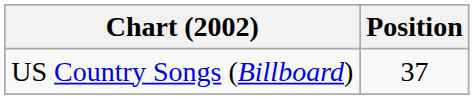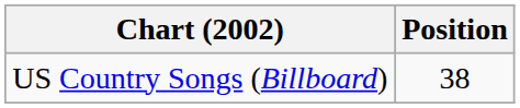 <table class="wikitable sortable">
 <tr>
 <th scope="col">Chart (2002)</th>
 <th scope="col">Position</th>
 </tr>
 <tr>
 <td>US <a href='#'>Country Songs</a> (<em><a href='#'>Billboard</a></em>)</td>
-<td align="center">37</td>
+<td align="center">38</td>
 </tr>
 </table>
